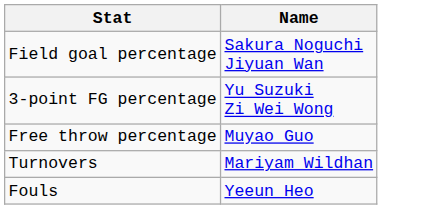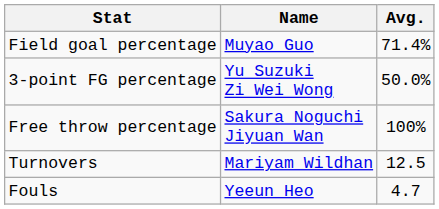 <table class=wikitable>
 <tr>
 <th>Stat</th>
 <th>Name</th>
+<th>Avg.</th>
 </tr>
 <tr>
 <td>Field goal percentage</td>
-<td> <a href='#'>Sakura Noguchi</a><br> <a href='#'>Jiyuan Wan</a></td>
+<td> <a href='#'>Muyao Guo</a></td>
+<td align=center>71.4%</td>
 </tr>
 <tr>
 <td>3-point FG percentage</td>
 <td> <a href='#'>Yu Suzuki</a><br> <a href='#'>Zi Wei Wong</a></td>
+<td align=center>50.0%</td>
 </tr>
 <tr>
 <td>Free throw percentage</td>
-<td> <a href='#'>Muyao Guo</a></td>
+<td> <a href='#'>Sakura Noguchi</a><br> <a href='#'>Jiyuan Wan</a></td>
+<td align=center>100%</td>
 </tr>
 <tr>
 <td>Turnovers</td>
 <td> <a href='#'>Mariyam Wildhan</a></td>
+<td align=center>12.5</td>
 </tr>
 <tr>
 <td>Fouls</td>
 <td> <a href='#'>Yeeun Heo</a></td>
+<td align=center>4.7</td>
 </tr>
 </table>
